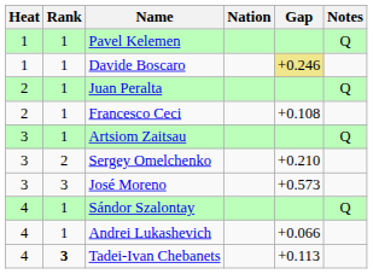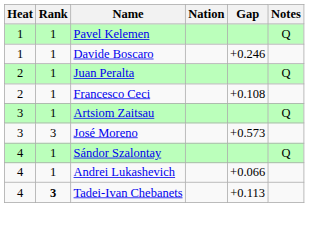 <table class="wikitable sortable" style="text-align:center">
 <tr>
 <th>Heat</th>
 <th>Rank</th>
 <th>Name</th>
 <th>Nation</th>
 <th>Gap</th>
 <th>Notes</th>
 </tr>
 <tr bgcolor=bbffbb>
 <td>1</td>
 <td>1</td>
 <td align=left><a href='#'>Pavel Kelemen</a></td>
 <td align=left></td>
 <td></td>
 <td>Q</td>
 </tr>
 <tr>
 <td>1</td>
 <td>1</td>
 <td align=left><a href='#'>Davide Boscaro</a></td>
 <td align=left></td>
-<td style="background: khaki;">+0.246</td>
+<td>+0.246</td>
 <td></td>
 </tr>
 <tr bgcolor=bbffbb>
 <td>2</td>
 <td>1</td>
 <td align=left><a href='#'>Juan Peralta</a></td>
 <td align=left></td>
 <td></td>
 <td>Q</td>
 </tr>
 <tr>
 <td>2</td>
 <td>1</td>
 <td align=left><a href='#'>Francesco Ceci</a></td>
 <td align=left></td>
 <td>+0.108</td>
 <td></td>
 </tr>
 <tr bgcolor=bbffbb>
 <td>3</td>
 <td>1</td>
 <td align=left><a href='#'>Artsiom Zaitsau</a></td>
 <td align=left></td>
 <td></td>
 <td>Q</td>
-</tr>
-<tr>
-<td>3</td>
-<td>2</td>
-<td align=left><a href='#'>Sergey Omelchenko</a></td>
-<td align=left></td>
-<td>+0.210</td>
-<td></td>
 </tr>
 <tr>
 <td>3</td>
 <td>3</td>
 <td align=left><a href='#'>José Moreno</a></td>
 <td align=left></td>
 <td>+0.573</td>
 <td></td>
 </tr>
 <tr bgcolor=bbffbb>
 <td>4</td>
 <td>1</td>
 <td align=left><a href='#'>Sándor Szalontay</a></td>
 <td align=left></td>
 <td></td>
 <td>Q</td>
 </tr>
 <tr>
 <td>4</td>
 <td>1</td>
 <td align=left><a href='#'>Andrei Lukashevich</a></td>
 <td align=left></td>
 <td>+0.066</td>
 <td></td>
 </tr>
 <tr>
 <td>4</td>
 <td><strong>3</strong></td>
 <td align=left><a href='#'>Tadei-Ivan Chebanets</a></td>
 <td align=left></td>
 <td>+0.113</td>
 <td></td>
 </tr>
 </table>
